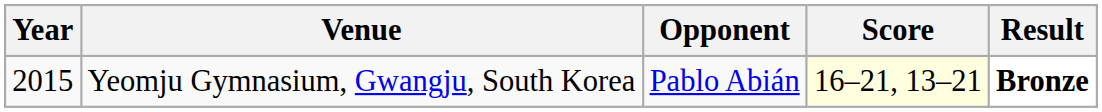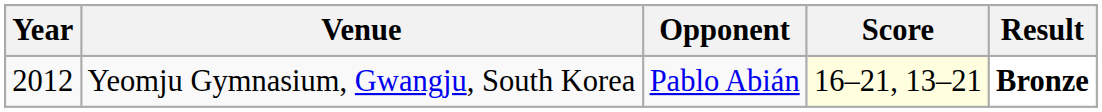 <table class="sortable wikitable" style="font-size: 90%;">
 <tr>
 <th>Year</th>
 <th>Venue</th>
 <th>Opponent</th>
 <th>Score</th>
 <th>Result</th>
 </tr>
 <tr>
-<td align="center">2015</td>
+<td align="center">2012</td>
 <td align="left">Yeomju Gymnasium, <a href='#'>Gwangju</a>, South Korea</td>
 <td align="left"> <a href='#'>Pablo Abián</a></td>
 <td align="left" style="background: lightyellow;">16–21, 13–21</td>
 <td style="text-align:left; background:white"> <strong>Bronze</strong></td>
 </tr>
 </table>
